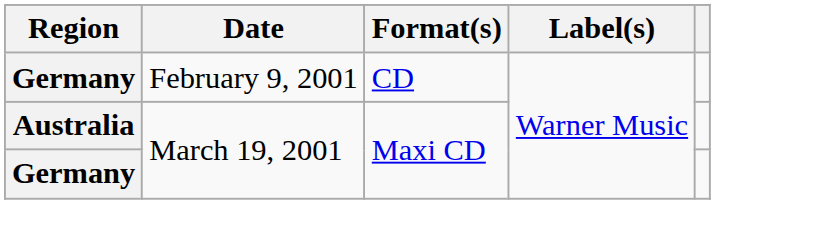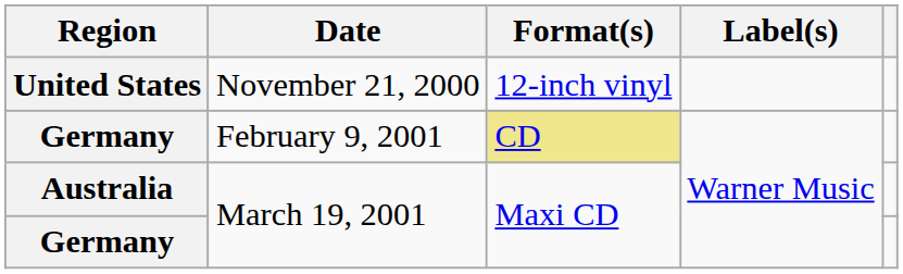 <table class="wikitable plainrowheaders sortable">
 <tr>
 <th scope="col">Region</th>
 <th scope="col">Date</th>
 <th scope="col">Format(s)</th>
 <th scope="col">Label(s)</th>
 <th scope="col"></th>
 </tr>
 <tr>
+<th scope="row">United States</th>
+<td>November 21, 2000</td>
+<td><a href='#'>12-inch vinyl</a></td>
+<td></td>
+<td></td>
+</tr>
+<tr>
 <th scope="row">Germany</th>
 <td>February 9, 2001</td>
-<td><a href='#'>CD</a></td>
+<td style="background: khaki;"><a href='#'>CD</a></td>
 <td rowspan="3"><a href='#'>Warner Music</a></td>
 <td></td>
 </tr>
 <tr>
 <th scope="row">Australia</th>
 <td rowspan="2">March 19, 2001</td>
 <td rowspan="2"><a href='#'>Maxi CD</a></td>
 <td></td>
 </tr>
 <tr>
 <th scope="row">Germany</th>
 <td></td>
 </tr>
 </table>
